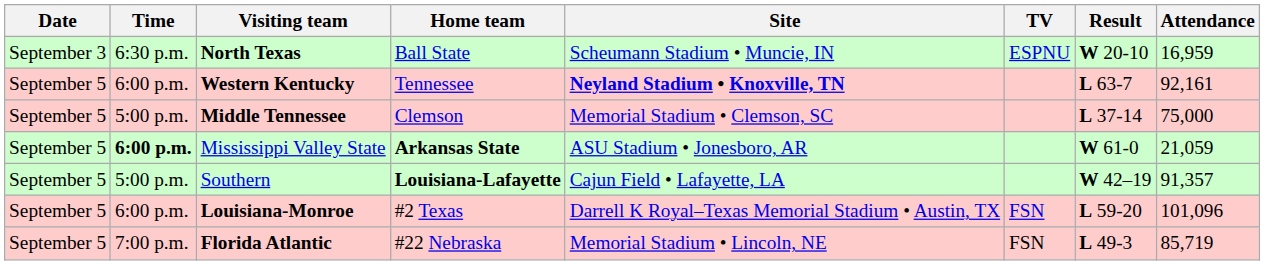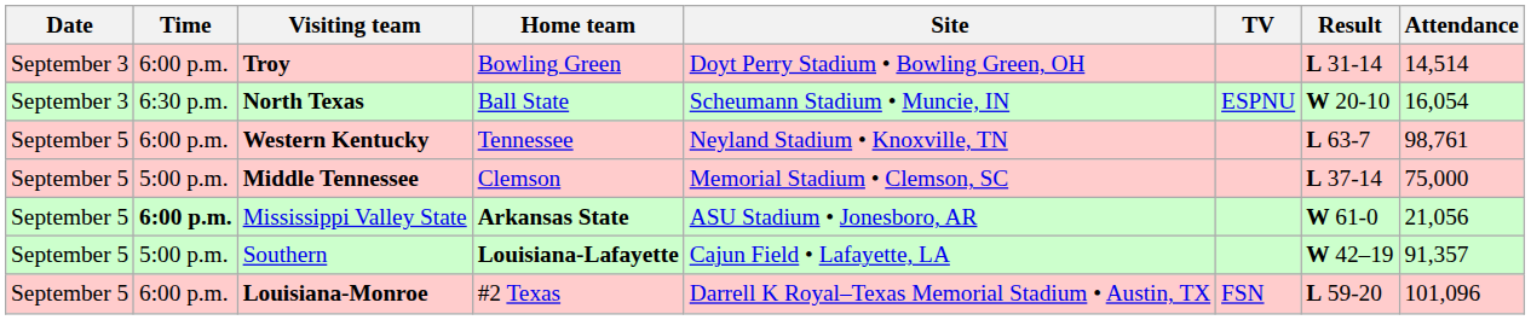 <table class="wikitable" style="font-size:95%;">
 <tr>
 <th>Date</th>
 <th>Time</th>
 <th>Visiting team</th>
 <th>Home team</th>
 <th>Site</th>
 <th>TV</th>
 <th>Result</th>
 <th>Attendance</th>
 </tr>
+<tr bgcolor=#ffcccc>
+<td>September 3</td>
+<td>6:00 p.m.</td>
+<td><strong>Troy</strong></td>
+<td><a href='#'>Bowling Green</a></td>
+<td><a href='#'>Doyt Perry Stadium</a> • <a href='#'>Bowling Green, OH</a></td>
+<td></td>
+<td><strong>L</strong> 31-14</td>
+<td>14,514</td>
+</tr>
 <tr bgcolor=#ccffcc>
 <td>September 3</td>
 <td>6:30 p.m.</td>
 <td><strong>North Texas</strong></td>
 <td><a href='#'>Ball State</a></td>
 <td><a href='#'>Scheumann Stadium</a> • <a href='#'>Muncie, IN</a></td>
 <td><a href='#'>ESPNU</a></td>
 <td><strong>W</strong> 20-10</td>
-<td>16,959</td>
+<td>16,054</td>
 </tr>
 <tr bgcolor=ffcccc>
 <td>September 5</td>
 <td>6:00 p.m.</td>
 <td><strong>Western Kentucky</strong></td>
 <td><a href='#'>Tennessee</a></td>
-<td><strong><a href='#'>Neyland Stadium</a> • <a href='#'>Knoxville, TN</a></strong></td>
+<td><a href='#'>Neyland Stadium</a> • <a href='#'>Knoxville, TN</a></td>
 <td></td>
 <td><strong>L</strong> 63-7</td>
-<td>92,161</td>
+<td>98,761</td>
 </tr>
 <tr bgcolor=#ffcccc>
 <td>September 5</td>
 <td>5:00 p.m.</td>
 <td><strong>Middle Tennessee</strong></td>
 <td><a href='#'>Clemson</a></td>
 <td><a href='#'>Memorial Stadium</a> • <a href='#'>Clemson, SC</a></td>
 <td></td>
 <td><strong>L</strong> 37-14</td>
 <td>75,000</td>
 </tr>
 <tr bgcolor=#ccffcc>
 <td>September 5</td>
 <td><strong>6:00 p.m.</strong></td>
 <td><a href='#'>Mississippi Valley State</a></td>
 <td><strong>Arkansas State</strong></td>
 <td><a href='#'>ASU Stadium</a> • <a href='#'>Jonesboro, AR</a></td>
 <td></td>
 <td><strong>W</strong> 61-0</td>
-<td>21,059</td>
+<td>21,056</td>
 </tr>
 <tr bgcolor=#ccffcc>
 <td>September 5</td>
 <td>5:00 p.m.</td>
 <td><a href='#'>Southern</a></td>
 <td><strong>Louisiana-Lafayette</strong></td>
 <td><a href='#'>Cajun Field</a> • <a href='#'>Lafayette, LA</a></td>
 <td></td>
 <td><strong>W</strong> 42–19</td>
 <td>91,357</td>
 </tr>
 <tr bgcolor=#ffcccc>
 <td>September 5</td>
 <td>6:00 p.m.</td>
 <td><strong>Louisiana-Monroe</strong></td>
 <td>#2 <a href='#'>Texas</a></td>
 <td><a href='#'>Darrell K Royal–Texas Memorial Stadium</a> • <a href='#'>Austin, TX</a></td>
 <td><a href='#'>FSN</a></td>
 <td><strong>L</strong> 59-20</td>
 <td>101,096</td>
 </tr>
-<tr bgcolor=#ffcccc>
-<td>September 5</td>
-<td>7:00 p.m.</td>
-<td><strong>Florida Atlantic</strong></td>
-<td>#22 <a href='#'>Nebraska</a></td>
-<td><a href='#'>Memorial Stadium</a> • <a href='#'>Lincoln, NE</a></td>
-<td>FSN</td>
-<td><strong>L</strong> 49-3</td>
-<td>85,719</td>
-</tr>
 </table>
